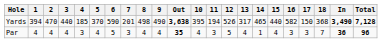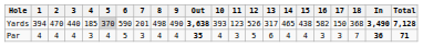 <table class="wikitable" style="font-size:85%; text-align:center">
 <tr>
 <th align=left>Hole</th>
 <th>1</th>
 <th>2</th>
 <th>3</th>
 <th>4</th>
 <th>5</th>
 <th>6</th>
 <th>7</th>
 <th>8</th>
 <th>9</th>
 <th>Out</th>
 <th>10</th>
 <th>11</th>
 <th>12</th>
 <th>13</th>
 <th>14</th>
 <th>15</th>
 <th>16</th>
 <th>17</th>
 <th>18</th>
 <th>In</th>
 <th>Total</th>
 </tr>
 <tr>
 <td align=left>Yards</td>
 <td>394</td>
 <td>470</td>
 <td>440</td>
 <td>185</td>
-<td>370</td>
+<td style="background: lightgrey;">370</td>
 <td>590</td>
 <td>201</td>
 <td>498</td>
 <td>490</td>
 <td><strong>3,638</strong></td>
-<td>395</td>
-<td>194</td>
+<td>393</td>
+<td>123</td>
 <td>526</td>
 <td>317</td>
 <td>465</td>
-<td>440</td>
+<td>438</td>
 <td>582</td>
 <td>150</td>
 <td>368</td>
 <td><strong>3,490</strong></td>
 <td><strong>7,128</strong></td>
 </tr>
 <tr>
 <td align=left>Par</td>
 <td>4</td>
 <td>4</td>
 <td>4</td>
 <td>3</td>
 <td>4</td>
 <td>5</td>
 <td>3</td>
 <td>4</td>
 <td>4</td>
 <td><strong>35</strong></td>
 <td>4</td>
 <td>3</td>
 <td>5</td>
+<td>6</td>
 <td>4</td>
-<td>1</td>
 <td>4</td>
 <td>3</td>
 <td>3</td>
 <td>7</td>
 <td><strong>36</strong></td>
-<td><strong>96</strong></td>
+<td><strong>71</strong></td>
 </tr>
 </table>
